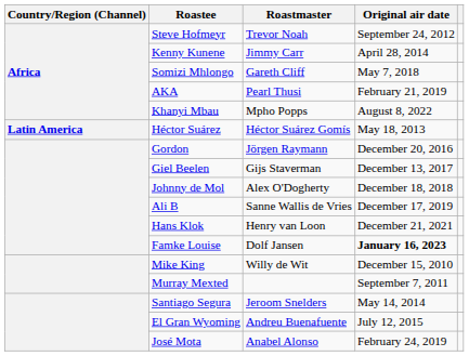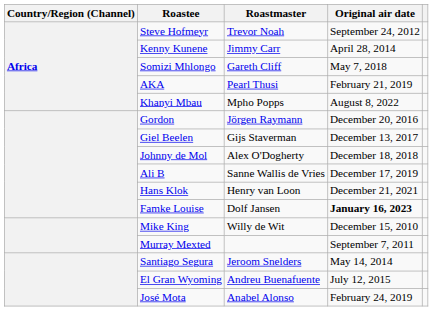 <table class="wikitable sortable plainrowheaders">
 <tr>
 <th scope="col">Country/Region (Channel)</th>
 <th scope="col">Roastee</th>
 <th scope="col">Roastmaster</th>
 <th scope="col">Original air date</th>
 <th scope="col" class="unsortable"></th>
 </tr>
 <tr>
 <th rowspan="5" style="text-align: left;"><a href='#'>Africa</a><br></th>
 <td><a href='#'>Steve Hofmeyr</a></td>
 <td><a href='#'>Trevor Noah</a></td>
 <td>September 24, 2012</td>
 <td></td>
 </tr>
 <tr>
 <td><a href='#'>Kenny Kunene</a></td>
 <td><a href='#'>Jimmy Carr</a></td>
 <td>April 28, 2014</td>
 <td></td>
 </tr>
 <tr>
 <td><a href='#'>Somizi Mhlongo</a></td>
 <td><a href='#'>Gareth Cliff</a></td>
 <td>May 7, 2018</td>
 <td></td>
 </tr>
 <tr>
 <td><a href='#'>AKA</a></td>
 <td><a href='#'>Pearl Thusi</a></td>
 <td>February 21, 2019</td>
 <td></td>
 </tr>
 <tr>
 <td><a href='#'>Khanyi Mbau</a></td>
 <td>Mpho Popps</td>
 <td>August 8, 2022</td>
-<td></td>
-</tr>
-<tr>
-<th style="text-align: left;"><a href='#'>Latin America</a><br></th>
-<td><a href='#'>Héctor Suárez</a></td>
-<td><a href='#'>Héctor Suárez Gomís</a></td>
-<td>May 18, 2013</td>
 <td></td>
 </tr>
 <tr>
 <th rowspan="6" style="text-align: left;"><br></th>
 <td><a href='#'>Gordon</a></td>
 <td><a href='#'>Jörgen Raymann</a></td>
 <td>December 20, 2016</td>
 <td></td>
 </tr>
 <tr>
 <td><a href='#'>Giel Beelen</a></td>
 <td>Gijs Staverman</td>
 <td>December 13, 2017</td>
 <td></td>
 </tr>
 <tr>
 <td><a href='#'>Johnny de Mol</a></td>
 <td>Alex O'Dogherty</td>
 <td>December 18, 2018</td>
 <td></td>
 </tr>
 <tr>
 <td><a href='#'>Ali B</a></td>
 <td>Sanne Wallis de Vries</td>
 <td>December 17, 2019</td>
 <td></td>
 </tr>
 <tr>
 <td><a href='#'>Hans Klok</a></td>
 <td>Henry van Loon</td>
 <td>December 21, 2021</td>
 <td></td>
 </tr>
 <tr>
 <td><a href='#'>Famke Louise</a></td>
 <td>Dolf Jansen</td>
 <td><strong>January 16, 2023</strong></td>
 <td></td>
 </tr>
 <tr>
 <th rowspan="2" style="text-align: left;"><br></th>
 <td><a href='#'>Mike King</a></td>
 <td>Willy de Wit</td>
 <td>December 15, 2010</td>
 <td></td>
 </tr>
 <tr>
 <td><a href='#'>Murray Mexted</a></td>
 <td></td>
 <td>September 7, 2011</td>
 </tr>
 <tr>
 <th rowspan="3" style="text-align: left;"><br></th>
 <td><a href='#'>Santiago Segura</a></td>
 <td><a href='#'>Jeroom Snelders</a></td>
 <td>May 14, 2014</td>
 <td></td>
 </tr>
 <tr>
 <td><a href='#'>El Gran Wyoming</a></td>
 <td><a href='#'>Andreu Buenafuente</a></td>
 <td>July 12, 2015</td>
 <td></td>
 </tr>
 <tr>
 <td><a href='#'>José Mota</a></td>
 <td><a href='#'>Anabel Alonso</a></td>
 <td>February 24, 2019</td>
 <td></td>
 </tr>
 </table>
